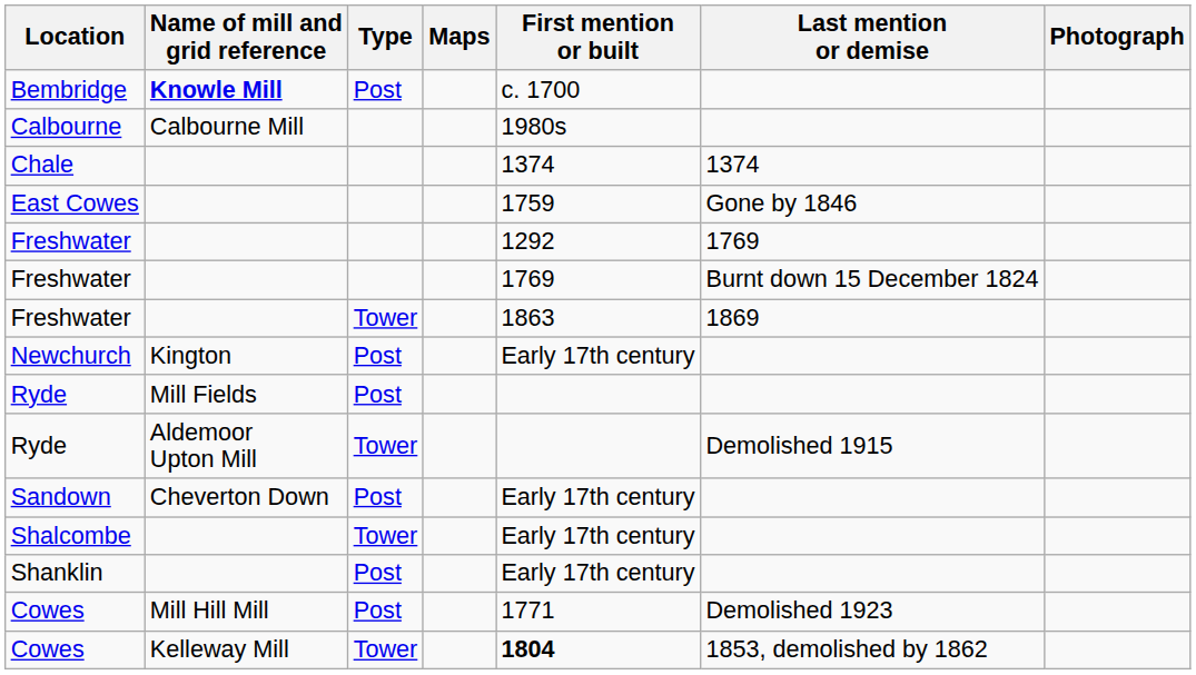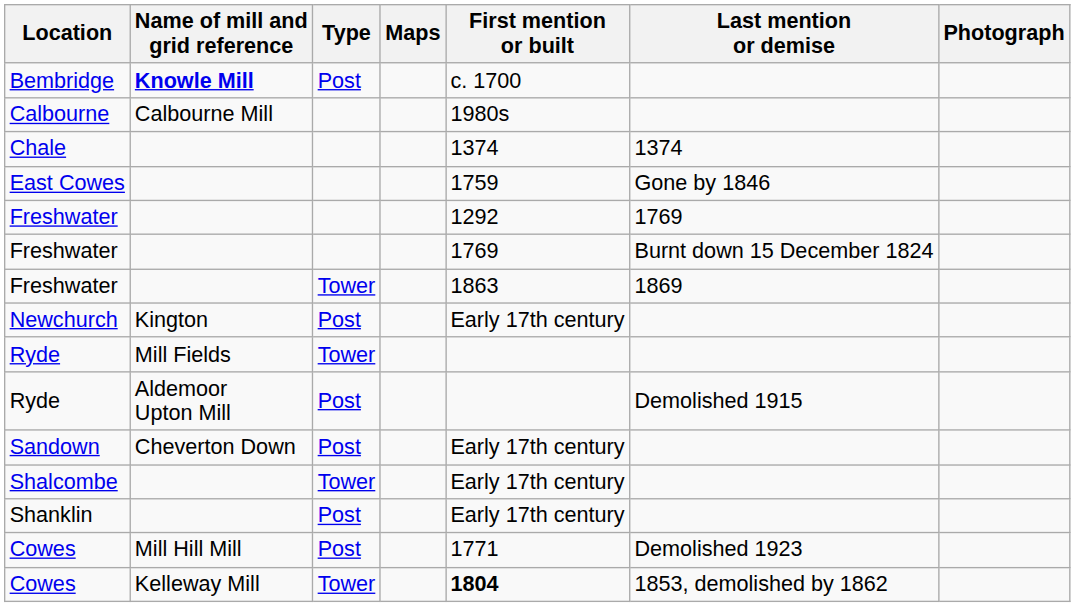 <table class="wikitable">
 <tr>
 <th>Location</th>
 <th>Name of mill and<br>grid reference</th>
 <th>Type</th>
 <th>Maps</th>
 <th>First mention<br>or built</th>
 <th>Last mention<br> or demise</th>
 <th>Photograph</th>
 </tr>
 <tr>
 <td><a href='#'>Bembridge</a></td>
 <td><strong><a href='#'>Knowle Mill</a></strong> <br> </td>
 <td><a href='#'>Post</a></td>
 <td></td>
 <td>c. 1700</td>
 <td></td>
 <td></td>
 </tr>
 <tr>
 <td><a href='#'>Calbourne</a></td>
 <td>Calbourne Mill<br> </td>
 <td></td>
 <td></td>
 <td>1980s</td>
 <td></td>
 <td></td>
 </tr>
 <tr>
 <td><a href='#'>Chale</a></td>
 <td></td>
 <td></td>
 <td></td>
 <td>1374</td>
 <td>1374</td>
 <td></td>
 </tr>
 <tr>
 <td><a href='#'>East Cowes</a></td>
 <td></td>
 <td></td>
 <td></td>
 <td>1759</td>
 <td>Gone by 1846</td>
 <td></td>
 </tr>
 <tr>
 <td><a href='#'>Freshwater</a></td>
 <td></td>
 <td></td>
 <td></td>
 <td>1292</td>
 <td>1769</td>
 <td></td>
 </tr>
 <tr>
 <td>Freshwater</td>
 <td></td>
 <td></td>
 <td></td>
 <td>1769</td>
 <td>Burnt down 15 December 1824</td>
 <td></td>
 </tr>
 <tr>
 <td>Freshwater</td>
 <td></td>
 <td><a href='#'>Tower</a></td>
 <td></td>
 <td>1863</td>
 <td>1869</td>
 <td></td>
 </tr>
 <tr>
 <td><a href='#'>Newchurch</a></td>
 <td>Kington</td>
 <td><a href='#'>Post</a></td>
 <td></td>
 <td>Early 17th century</td>
 <td></td>
 <td></td>
 </tr>
 <tr>
 <td><a href='#'>Ryde</a></td>
 <td>Mill Fields</td>
-<td><a href='#'>Post</a></td>
+<td><a href='#'>Tower</a></td>
 <td></td>
 <td></td>
 <td></td>
 <td></td>
 </tr>
 <tr>
 <td>Ryde</td>
 <td>Aldemoor<br>Upton Mill</td>
-<td><a href='#'>Tower</a></td>
+<td><a href='#'>Post</a></td>
 <td></td>
 <td></td>
 <td>Demolished 1915</td>
 <td></td>
 </tr>
 <tr>
 <td><a href='#'>Sandown</a></td>
 <td>Cheverton Down</td>
 <td><a href='#'>Post</a></td>
 <td></td>
 <td>Early 17th century</td>
 <td></td>
 <td></td>
 </tr>
 <tr>
 <td><a href='#'>Shalcombe</a></td>
 <td></td>
 <td><a href='#'>Tower</a></td>
 <td></td>
 <td>Early 17th century</td>
 <td></td>
 <td></td>
 </tr>
 <tr>
 <td>Shanklin</td>
 <td></td>
 <td><a href='#'>Post</a></td>
 <td></td>
 <td>Early 17th century</td>
 <td></td>
 <td></td>
 </tr>
 <tr>
 <td><a href='#'>Cowes</a></td>
 <td>Mill Hill Mill</td>
 <td><a href='#'>Post</a></td>
 <td></td>
 <td>1771</td>
 <td>Demolished 1923</td>
 <td></td>
 </tr>
 <tr>
 <td><a href='#'>Cowes</a></td>
 <td>Kelleway Mill</td>
 <td><a href='#'>Tower</a></td>
 <td></td>
 <td><strong>1804</strong></td>
 <td>1853, demolished by 1862</td>
 <td></td>
 </tr>
 </table>
